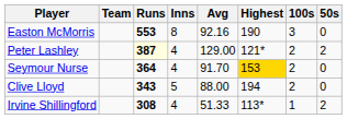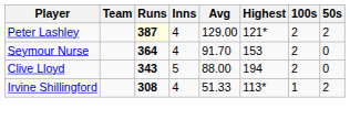 <table class="wikitable">
 <tr>
 <th>Player</th>
 <th>Team</th>
 <th>Runs</th>
 <th>Inns</th>
 <th>Avg</th>
 <th>Highest</th>
 <th>100s</th>
 <th>50s</th>
-</tr>
-<tr>
-<td><a href='#'>Easton McMorris</a></td>
-<td></td>
-<td><strong>553</strong></td>
-<td>8</td>
-<td>92.16</td>
-<td>190</td>
-<td>3</td>
-<td>0</td>
 </tr>
 <tr>
 <td><a href='#'>Peter Lashley</a></td>
 <td></td>
 <td style="background: lightyellow;"><strong>387</strong></td>
 <td>4</td>
 <td>129.00</td>
 <td>121*</td>
 <td>2</td>
 <td>2</td>
 </tr>
 <tr>
 <td><a href='#'>Seymour Nurse</a></td>
 <td></td>
 <td><strong>364</strong></td>
 <td>4</td>
 <td>91.70</td>
-<td style="background: gold;">153</td>
+<td>153</td>
 <td>2</td>
 <td>0</td>
 </tr>
 <tr>
 <td><a href='#'>Clive Lloyd</a></td>
 <td></td>
 <td><strong>343</strong></td>
 <td>5</td>
 <td>88.00</td>
 <td>194</td>
 <td>2</td>
 <td>0</td>
 </tr>
 <tr>
 <td><a href='#'>Irvine Shillingford</a></td>
 <td></td>
 <td><strong>308</strong></td>
 <td>4</td>
 <td>51.33</td>
 <td>113*</td>
 <td>1</td>
 <td>2</td>
 </tr>
 </table>
